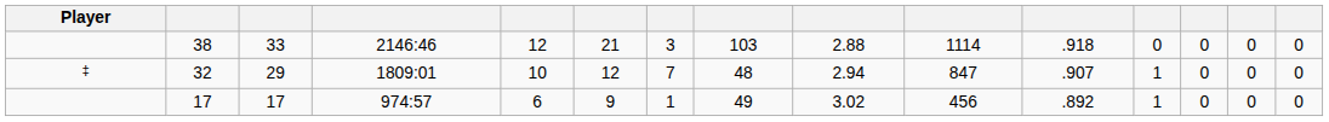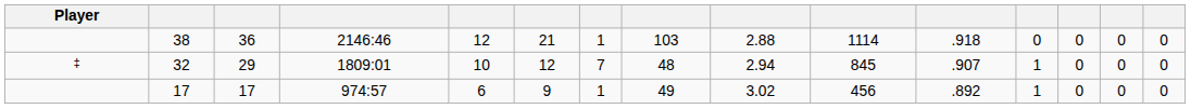 <table class="wikitable sortable" style="width:100%; text-align:center;">
 <tr>
 <th>Player</th>
 <th></th>
 <th></th>
 <th></th>
 <th></th>
 <th></th>
 <th></th>
 <th></th>
 <th></th>
 <th></th>
 <th></th>
 <th></th>
 <th></th>
 <th></th>
 <th></th>
 </tr>
 <tr align=center>
 <td style=white-space:nowrap></td>
 <td>38</td>
-<td>33</td>
+<td>36</td>
 <td>2146:46</td>
 <td>12</td>
 <td>21</td>
-<td>3</td>
+<td>1</td>
 <td>103</td>
 <td>2.88</td>
 <td>1114</td>
 <td>.918</td>
 <td>0</td>
 <td>0</td>
 <td>0</td>
 <td>0</td>
 </tr>
 <tr align=center>
 <td style=white-space:nowrap><sup>‡</sup></td>
 <td>32</td>
 <td>29</td>
 <td>1809:01</td>
 <td>10</td>
 <td>12</td>
 <td>7</td>
 <td>48</td>
 <td>2.94</td>
-<td>847</td>
+<td>845</td>
 <td>.907</td>
 <td>1</td>
 <td>0</td>
 <td>0</td>
 <td>0</td>
 </tr>
 <tr align=center>
 <td style=white-space:nowrap></td>
 <td>17</td>
 <td>17</td>
 <td>974:57</td>
 <td>6</td>
 <td>9</td>
 <td>1</td>
 <td>49</td>
 <td>3.02</td>
 <td>456</td>
 <td>.892</td>
 <td>1</td>
 <td>0</td>
 <td>0</td>
 <td>0</td>
 </tr>
 </table>
